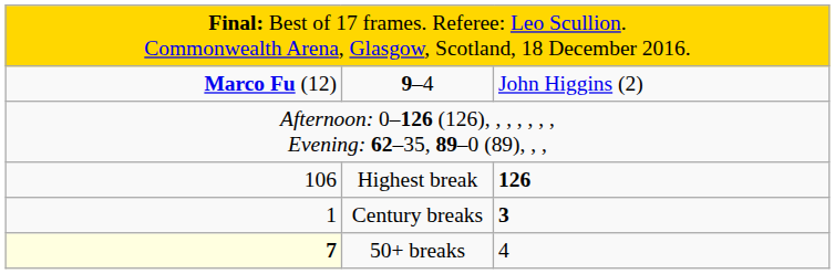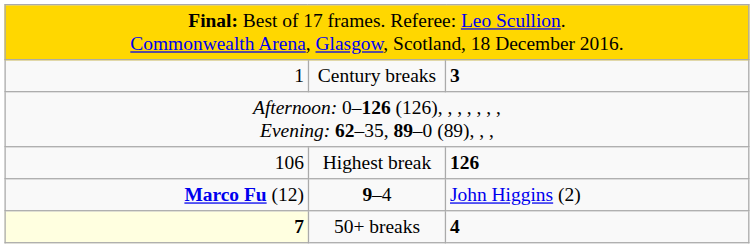 <table class="wikitable" style="font-size: 95%; margin: 1em auto 1em auto;">
 <tr>
 <td colspan="3" align="center" bgcolor="#ffd700"><strong>Final:</strong> Best of 17 frames. Referee: <a href='#'>Leo Scullion</a>.<br> <a href='#'>Commonwealth Arena</a>, <a href='#'>Glasgow</a>, Scotland, 18 December 2016.</td>
 </tr>
 <tr>
-<td width="230" align="right"><strong><a href='#'>Marco Fu</a></strong> (12)<br></td>
-<td width="100" align="center"><strong>9</strong>–4</td>
-<td width="230"><a href='#'>John Higgins</a> (2)<br></td>
+<td align="right">1</td>
+<td align="center">Century breaks</td>
+<td><strong>3</strong></td>
 </tr>
 <tr>
 <td colspan="3" align="center" style="font-size: 100%"><em>Afternoon:</em> 0–<strong>126</strong> (126), , , , , , , <br><em>Evening:</em> <strong>62</strong>–35, <strong>89</strong>–0 (89), , , </td>
 </tr>
 <tr>
 <td align="right">106</td>
 <td align="center">Highest break</td>
 <td><strong>126</strong></td>
 </tr>
 <tr>
-<td align="right">1</td>
-<td align="center">Century breaks</td>
-<td><strong>3</strong></td>
+<td width="230" align="right"><strong><a href='#'>Marco Fu</a></strong> (12)<br></td>
+<td width="100" align="center"><strong>9</strong>–4</td>
+<td width="230"><a href='#'>John Higgins</a> (2)<br></td>
 </tr>
 <tr>
 <td align="right" style="background: lightyellow;"><strong>7</strong></td>
 <td align="center">50+ breaks</td>
-<td>4</td>
+<td><strong>4</strong></td>
 </tr>
 </table>
